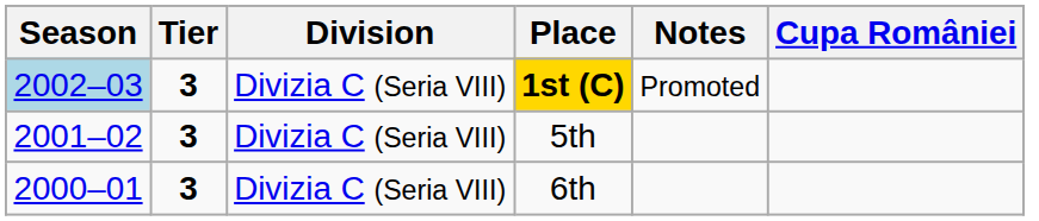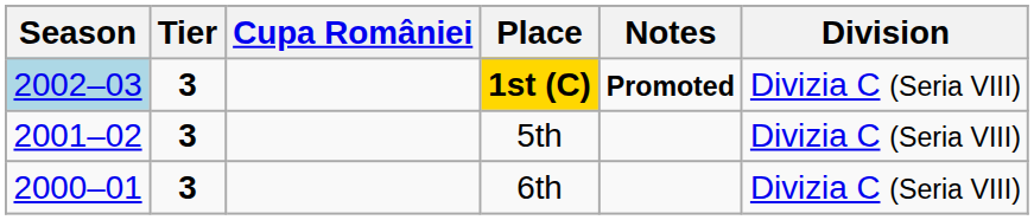 <table class="wikitable" style="text-align:center; font-size:90%">
 <tr>
 <th>Season</th>
 <th>Tier</th>
-<th>Division</th>
+<th><a href='#'>Cupa României</a></th>
 <th>Place</th>
 <th>Notes</th>
-<th><a href='#'>Cupa României</a></th>
+<th>Division</th>
 </tr>
 <tr>
 <td style="background: lightblue;"><a href='#'>2002–03</a></td>
 <td><strong>3</strong></td>
+<td></td>
+<td align=center bgcolor=gold><strong>1st (C)</strong></td>
+<td><strong><small>Promoted</small></strong></td>
 <td><a href='#'>Divizia C</a> <small>(Seria VIII)</small></td>
-<td align=center bgcolor=gold><strong>1st (C)</strong></td>
-<td><small>Promoted</small></td>
-<td></td>
 </tr>
 <tr>
 <td><a href='#'>2001–02</a></td>
 <td><strong>3</strong></td>
-<td><a href='#'>Divizia C</a> <small>(Seria VIII)</small></td>
+<td></td>
 <td>5th</td>
 <td></td>
-<td></td>
+<td><a href='#'>Divizia C</a> <small>(Seria VIII)</small></td>
 </tr>
 <tr>
 <td><a href='#'>2000–01</a></td>
 <td><strong>3</strong></td>
-<td><a href='#'>Divizia C</a> <small>(Seria VIII)</small></td>
+<td></td>
 <td>6th</td>
 <td></td>
-<td></td>
+<td><a href='#'>Divizia C</a> <small>(Seria VIII)</small></td>
 </tr>
 </table>
